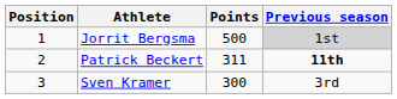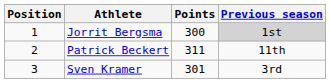 <table class="wikitable">
 <tr>
 <th><strong>Position</strong></th>
 <th><strong>Athlete</strong></th>
 <th><strong>Points</strong></th>
 <th><strong><a href='#'>Previous season</a></strong></th>
 </tr>
 <tr align="center">
 <td>1</td>
 <td align="left"> <a href='#'>Jorrit Bergsma</a></td>
-<td>500</td>
+<td>300</td>
 <td style="background: lightgrey;">1st</td>
 </tr>
 <tr align="center">
 <td>2</td>
 <td align="left"> <a href='#'>Patrick Beckert</a></td>
 <td>311</td>
-<td><strong>11th</strong></td>
+<td>11th</td>
 </tr>
 <tr align="center">
 <td>3</td>
 <td align="left"> <a href='#'>Sven Kramer</a></td>
-<td>300</td>
+<td>301</td>
 <td>3rd</td>
 </tr>
 </table>
